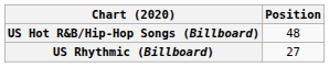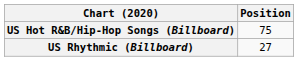 <table class="wikitable sortable plainrowheaders" style="text-align:center">
 <tr>
 <th scope="col">Chart (2020)</th>
 <th scope="col">Position</th>
 </tr>
 <tr>
 <th scope="row">US Hot R&B/Hip-Hop Songs (<em>Billboard</em>)</th>
-<td>48</td>
+<td>75</td>
 </tr>
 <tr>
 <th scope="row">US Rhythmic (<em>Billboard</em>)</th>
 <td>27</td>
 </tr>
 </table>
